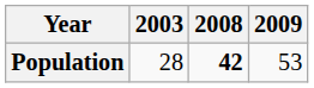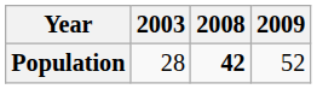 <table class="wikitable" style="text-align:right">
 <tr>
 <th>Year</th>
 <th>2003</th>
 <th>2008</th>
 <th>2009</th>
 </tr>
 <tr>
 <th>Population</th>
 <td>28</td>
 <td><strong>42</strong></td>
-<td>53</td>
+<td>52</td>
 </tr>
 </table>
